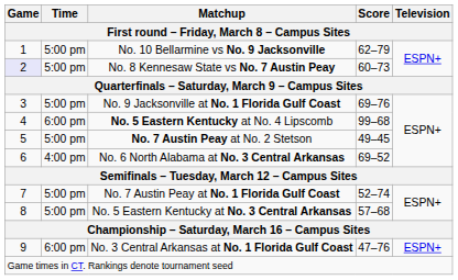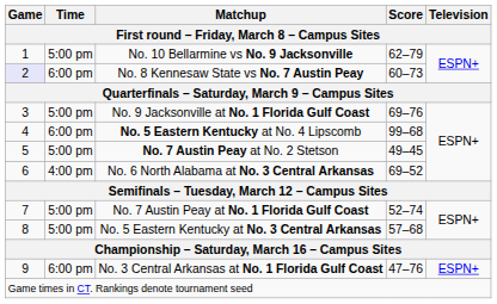 <table class="wikitable" style="font-size: 95%;text-align:center">
 <tr>
 <th>Game</th>
 <th>Time </th>
 <th>Matchup</th>
 <th>Score</th>
 <th>Television</th>
 </tr>
 <tr>
 <th colspan="5">First round – Friday, March 8 – Campus Sites</th>
 </tr>
 <tr>
 <td>1</td>
 <td>5:00 pm</td>
 <td>No. 10 Bellarmine vs <strong>No. 9 Jacksonville</strong></td>
 <td>62–79</td>
 <td rowspan="2"><a href='#'>ESPN+</a></td>
 </tr>
 <tr>
 <td style="background: lavender;">2</td>
-<td>5:00 pm</td>
+<td>6:00 pm</td>
 <td>No. 8 Kennesaw State vs <strong>No. 7 Austin Peay</strong></td>
 <td>60–73</td>
 </tr>
 <tr>
 <th colspan="5">Quarterfinals – Saturday, March 9 – Campus Sites</th>
 </tr>
 <tr>
 <td>3</td>
 <td>5:00 pm</td>
 <td>No. 9 Jacksonville at <strong>No. 1 Florida Gulf Coast</strong></td>
 <td>69–76</td>
 <td rowspan="4">ESPN+</td>
 </tr>
 <tr>
 <td>4</td>
 <td>6:00 pm</td>
 <td><strong>No. 5 Eastern Kentucky</strong> at No. 4 Lipscomb</td>
 <td>99–68</td>
 </tr>
 <tr>
 <td>5</td>
 <td>5:00 pm</td>
 <td><strong>No. 7 Austin Peay</strong> at No. 2 Stetson</td>
 <td>49–45</td>
 </tr>
 <tr>
 <td>6</td>
 <td>4:00 pm</td>
 <td>No. 6 North Alabama at <strong>No. 3 Central Arkansas</strong></td>
 <td>69–52</td>
 </tr>
 <tr>
 <th colspan="5">Semifinals – Tuesday, March 12 – Campus Sites</th>
 </tr>
 <tr>
 <td>7</td>
 <td>5:00 pm</td>
 <td>No. 7 Austin Peay at <strong>No. 1 Florida Gulf Coast</strong></td>
 <td>52–74</td>
 <td rowspan="2">ESPN+</td>
 </tr>
 <tr>
 <td>8</td>
 <td>5:00 pm</td>
 <td>No. 5 Eastern Kentucky at <strong>No. 3 Central Arkansas</strong></td>
 <td>57–68</td>
 </tr>
 <tr>
 <th colspan="5">Championship – Saturday, March 16 – Campus Sites</th>
 </tr>
 <tr>
 <td>9</td>
 <td>6:00 pm</td>
 <td>No. 3 Central Arkansas at <strong>No. 1 Florida Gulf Coast</strong></td>
 <td>47–76</td>
 <td><a href='#'>ESPN+</a></td>
 </tr>
 <tr>
 <td colspan="5" align="left"><small>Game times in <a href='#'>CT</a>. Rankings denote tournament seed</small></td>
 </tr>
 </table>
